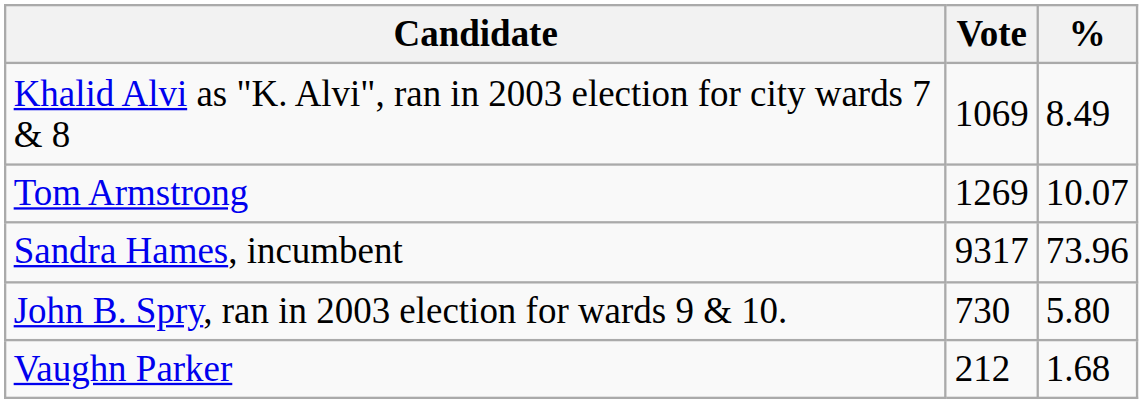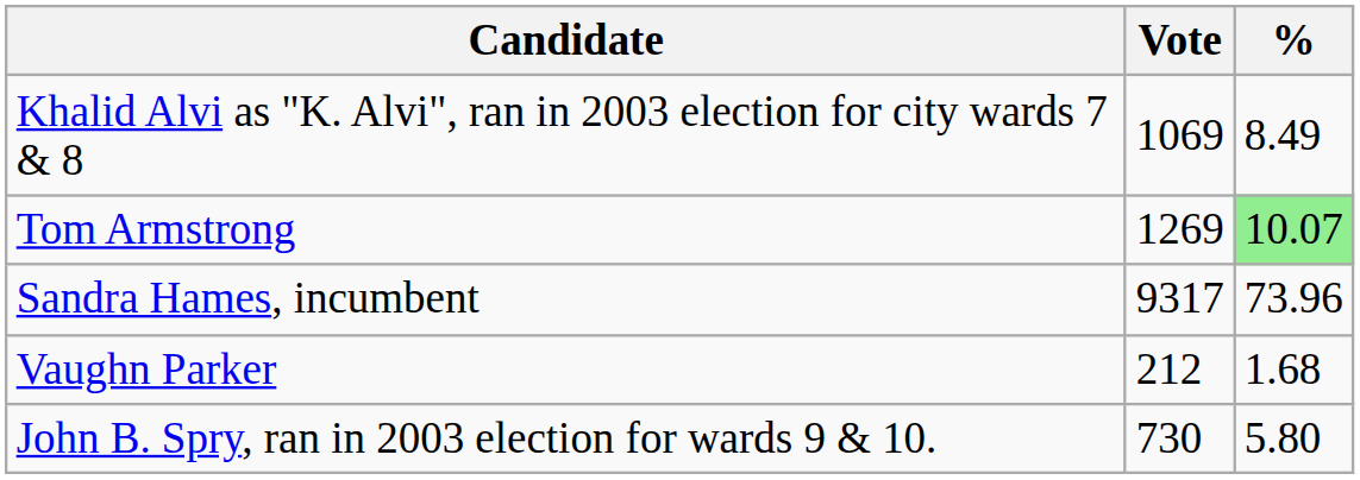 <table class="wikitable">
 <tr>
 <th bgcolor="#DDDDFF" width="400px">Candidate</th>
 <th bgcolor="#DDDDFF">Vote</th>
 <th bgcolor="#DDDDFF">%</th>
 </tr>
 <tr>
 <td><a href='#'>Khalid Alvi</a> as "K. Alvi", ran in 2003 election for city wards 7 & 8</td>
 <td>1069</td>
 <td>8.49</td>
 </tr>
 <tr>
 <td><a href='#'>Tom Armstrong</a></td>
 <td>1269</td>
-<td>10.07</td>
+<td style="background: lightgreen;">10.07</td>
 </tr>
 <tr>
 <td><a href='#'>Sandra Hames</a>, incumbent <small></small></td>
 <td>9317</td>
 <td>73.96</td>
 </tr>
 <tr>
+<td><a href='#'>Vaughn Parker</a></td>
+<td>212</td>
+<td>1.68</td>
+</tr>
+<tr>
 <td><a href='#'>John B. Spry</a>, ran in 2003 election for wards 9 & 10.</td>
 <td>730</td>
 <td>5.80</td>
 </tr>
-<tr>
-<td><a href='#'>Vaughn Parker</a></td>
-<td>212</td>
-<td>1.68</td>
-</tr>
 </table>
